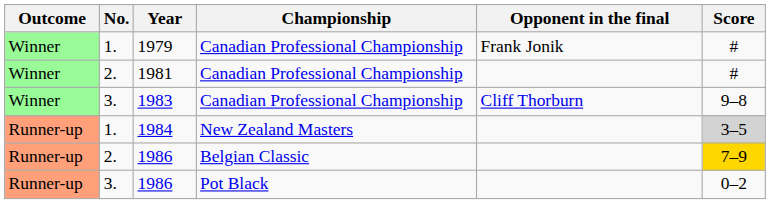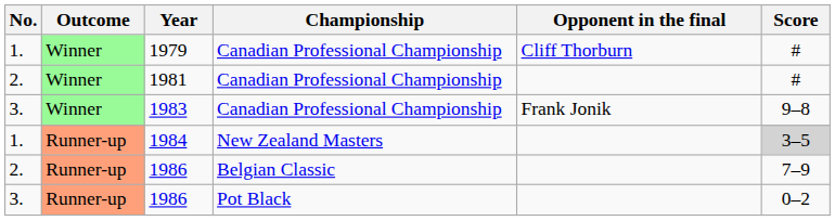 <table class="wikitable">
 <tr>
+<th width="20">No.</th>
 <th width="80">Outcome</th>
-<th width="20">No.</th>
 <th width="50">Year</th>
 <th width="250">Championship</th>
 <th width="200">Opponent in the final</th>
 <th width="50">Score</th>
 </tr>
 <tr>
+<td>1.</td>
 <td style="background:#98FB98">Winner</td>
-<td>1.</td>
 <td>1979</td>
 <td><a href='#'>Canadian Professional Championship</a></td>
-<td> Frank Jonik</td>
+<td> <a href='#'>Cliff Thorburn</a></td>
 <td align="center"># </td>
 </tr>
 <tr>
+<td>2.</td>
 <td style="background:#98FB98">Winner</td>
-<td>2.</td>
 <td>1981</td>
 <td><a href='#'>Canadian Professional Championship</a></td>
 <td></td>
 <td align="center">#</td>
 </tr>
 <tr>
+<td>3.</td>
 <td style="background:#98FB98">Winner</td>
-<td>3.</td>
 <td><a href='#'>1983</a></td>
 <td><a href='#'>Canadian Professional Championship</a></td>
-<td> <a href='#'>Cliff Thorburn</a></td>
+<td> Frank Jonik</td>
 <td align="center">9–8</td>
 </tr>
 <tr>
+<td>1.</td>
 <td style="background:#ffa07a;">Runner-up</td>
-<td>1.</td>
 <td><a href='#'>1984</a></td>
 <td><a href='#'>New Zealand Masters</a></td>
 <td> </td>
 <td align="center" style="background: lightgrey;">3–5</td>
 </tr>
 <tr>
+<td>2.</td>
 <td style="background:#ffa07a;">Runner-up</td>
-<td>2.</td>
 <td><a href='#'>1986</a></td>
 <td><a href='#'>Belgian Classic</a></td>
 <td> </td>
-<td align="center" style="background: gold;">7–9</td>
+<td align="center">7–9</td>
 </tr>
 <tr>
+<td>3.</td>
 <td style="background:#ffa07a;">Runner-up</td>
-<td>3.</td>
 <td><a href='#'>1986</a></td>
 <td><a href='#'>Pot Black</a></td>
 <td> </td>
 <td align="center">0–2</td>
 </tr>
 </table>
